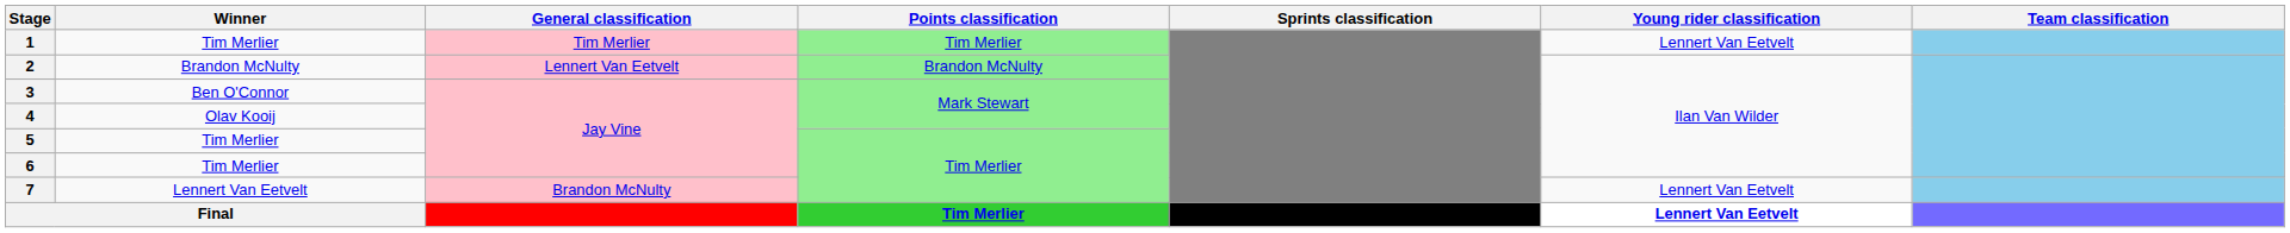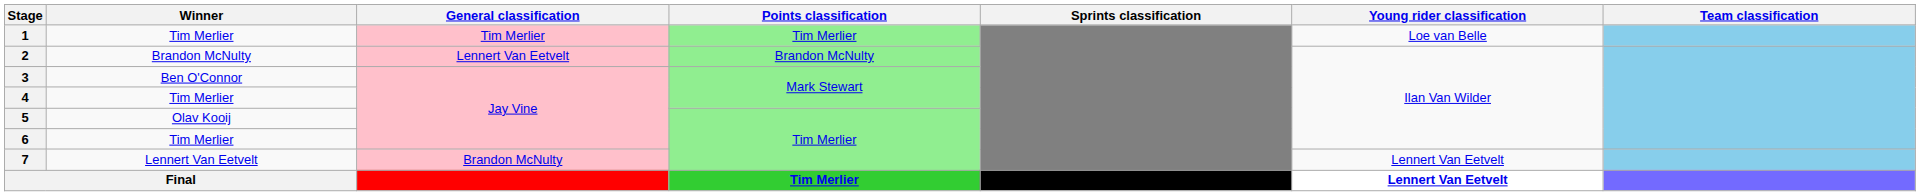 <table class="wikitable" style="text-align: center; font-size:smaller;">
 <tr style="background:#efefef;">
 <th style="width:1%;">Stage</th>
 <th style="width:16.5%;">Winner</th>
 <th style="width:16.5%;"><a href='#'>General classification</a><br></th>
 <th style="width:16.5%;"><a href='#'>Points classification</a><br></th>
 <th style="width:16.5%;">Sprints classification<br></th>
 <th style="width:16.5%;"><a href='#'>Young rider classification</a><br></th>
 <th style="width:16.5%;"><a href='#'>Team classification</a></th>
 </tr>
 <tr>
 <th>1</th>
 <td><a href='#'>Tim Merlier</a></td>
 <td style="background:pink;"><a href='#'>Tim Merlier</a></td>
 <td style="background:lightgreen;"><a href='#'>Tim Merlier</a></td>
 <td style="background:grey;" rowspan="7"></td>
-<td style="background:offwhite;"><a href='#'>Lennert Van Eetvelt</a></td>
+<td style="background:offwhite;"><a href='#'>Loe van Belle</a></td>
 <td style="background:skyblue;"></td>
 </tr>
 <tr>
 <th>2</th>
 <td><a href='#'>Brandon McNulty</a></td>
 <td style="background:pink;"><a href='#'>Lennert Van Eetvelt</a></td>
 <td style="background:lightgreen;"><a href='#'>Brandon McNulty</a></td>
 <td style="background:offwhite;" rowspan="5"><a href='#'>Ilan Van Wilder</a></td>
 <td style="background:skyblue;" rowspan="5"></td>
 </tr>
 <tr>
 <th>3</th>
 <td><a href='#'>Ben O'Connor</a></td>
 <td style="background:pink;" rowspan="4"><a href='#'>Jay Vine</a></td>
 <td style="background:lightgreen;" rowspan="2"><a href='#'>Mark Stewart</a></td>
 </tr>
 <tr>
 <th>4</th>
-<td><a href='#'>Olav Kooij</a></td>
+<td><a href='#'>Tim Merlier</a></td>
 </tr>
 <tr>
 <th>5</th>
-<td><a href='#'>Tim Merlier</a></td>
+<td><a href='#'>Olav Kooij</a></td>
 <td style="background:lightgreen;" rowspan="3"><a href='#'>Tim Merlier</a></td>
 </tr>
 <tr>
 <th>6</th>
 <td><a href='#'>Tim Merlier</a></td>
 </tr>
 <tr>
 <th>7</th>
 <td><a href='#'>Lennert Van Eetvelt</a></td>
 <td style="background:pink;"><a href='#'>Brandon McNulty</a></td>
 <td style="background:offwhite;"><a href='#'>Lennert Van Eetvelt</a></td>
 <td style="background:skyblue;"></td>
 </tr>
 <tr>
 <th colspan="2">Final</th>
 <th style="background:red;"></th>
 <th style="background:limegreen;"><a href='#'>Tim Merlier</a></th>
 <th style="background:black;"></th>
 <th style="background:white;"><a href='#'>Lennert Van Eetvelt</a></th>
 <th style="background:#736aff;"></th>
 </tr>
 </table>
